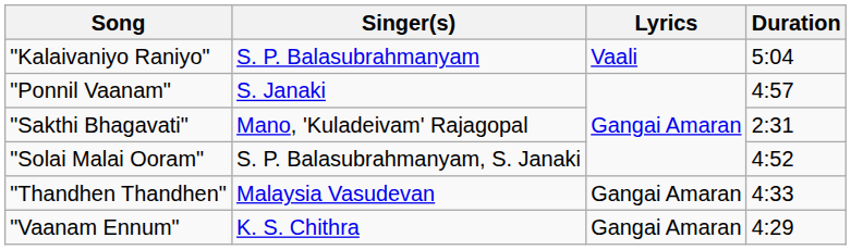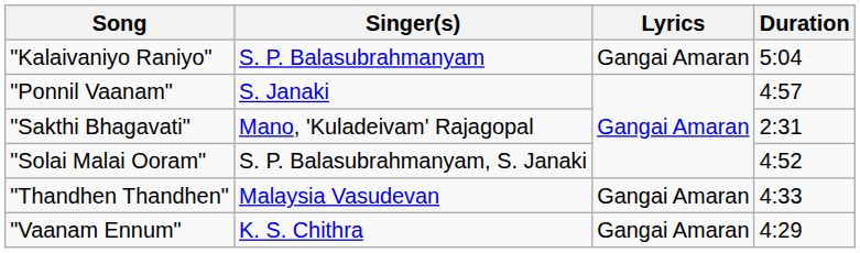 <table class="wikitable" style="font-size:95%;">
 <tr>
 <th>Song</th>
 <th>Singer(s)</th>
 <th>Lyrics</th>
 <th>Duration</th>
 </tr>
 <tr>
 <td>"Kalaivaniyo Raniyo"</td>
 <td><a href='#'>S. P. Balasubrahmanyam</a></td>
-<td><a href='#'>Vaali</a></td>
+<td>Gangai Amaran</td>
 <td>5:04</td>
 </tr>
 <tr>
 <td>"Ponnil Vaanam"</td>
 <td><a href='#'>S. Janaki</a></td>
 <td rowspan="3"><a href='#'>Gangai Amaran</a></td>
 <td>4:57</td>
 </tr>
 <tr>
 <td>"Sakthi Bhagavati"</td>
 <td><a href='#'>Mano</a>, 'Kuladeivam' Rajagopal</td>
 <td>2:31</td>
 </tr>
 <tr>
 <td>"Solai Malai Ooram"</td>
 <td>S. P. Balasubrahmanyam, S. Janaki</td>
 <td>4:52</td>
 </tr>
 <tr>
 <td>"Thandhen Thandhen"</td>
 <td><a href='#'>Malaysia Vasudevan</a></td>
 <td>Gangai Amaran</td>
 <td>4:33</td>
 </tr>
 <tr>
 <td>"Vaanam Ennum"</td>
 <td><a href='#'>K. S. Chithra</a></td>
 <td>Gangai Amaran</td>
 <td>4:29</td>
 </tr>
 </table>
